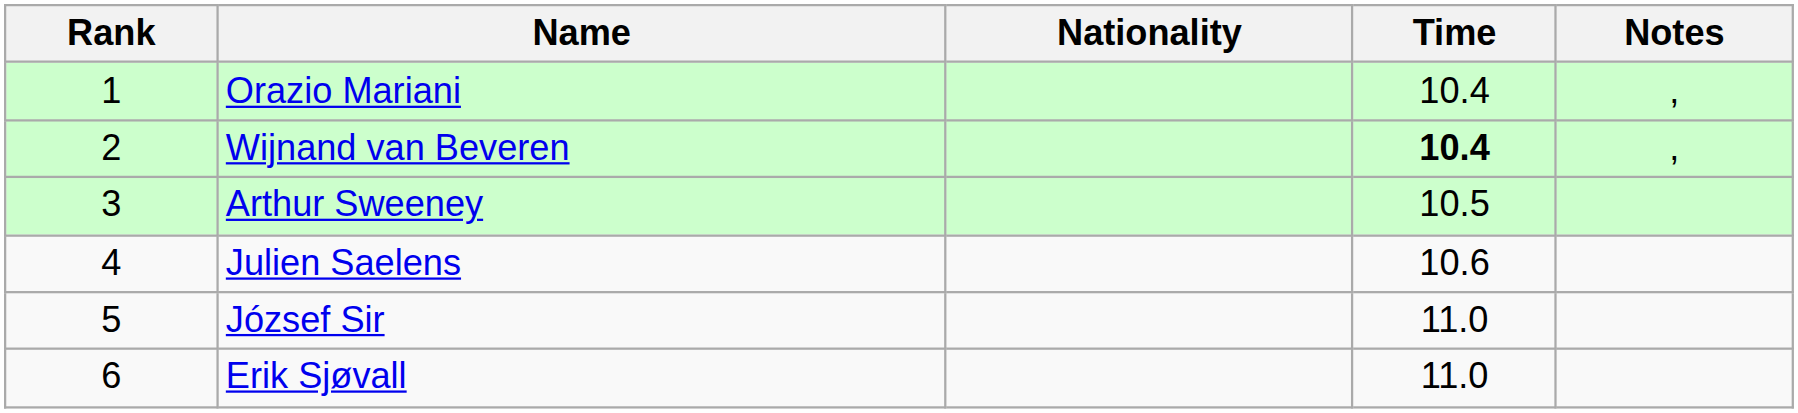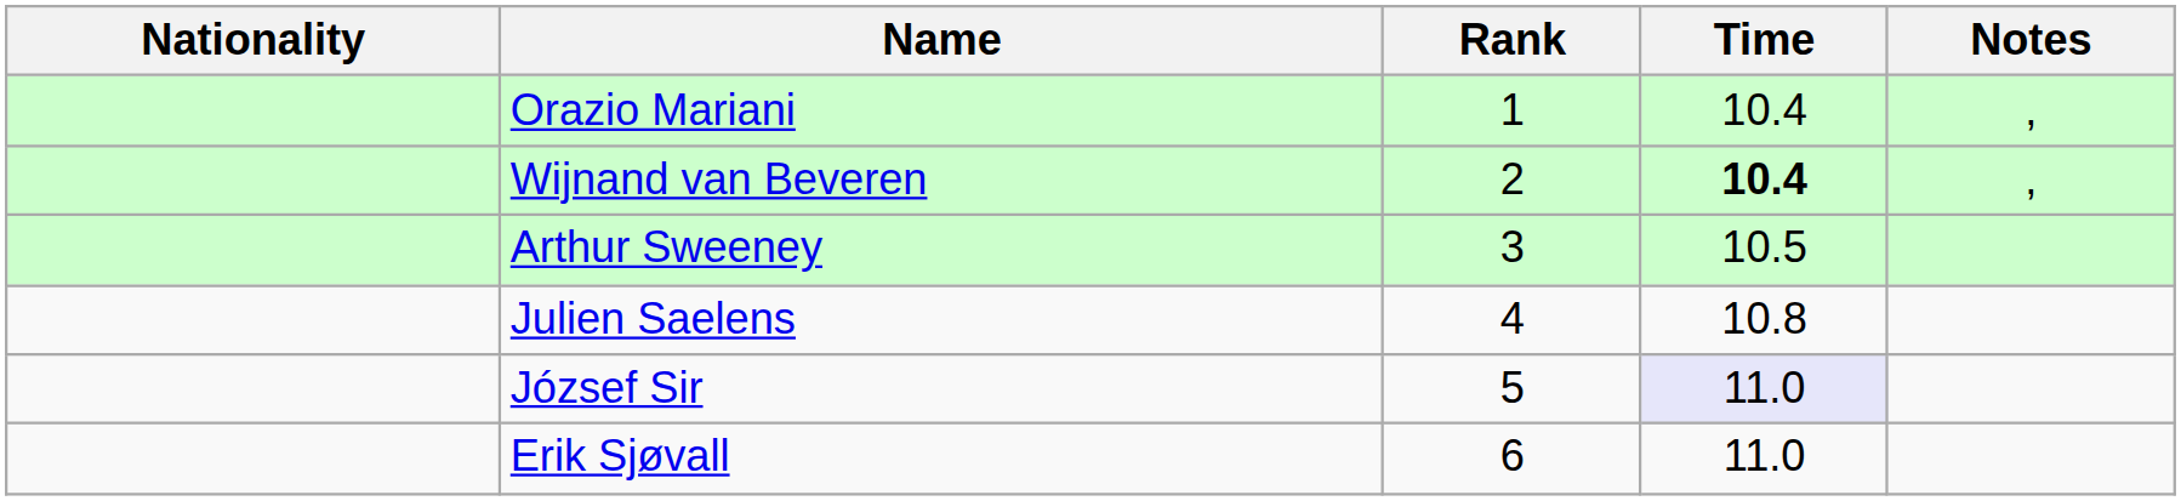 <table class="wikitable sortable" style="text-align:center;width: 50%">
 <tr>
+<th>Nationality</th>
+<th>Name</th>
 <th>Rank</th>
-<th>Name</th>
-<th>Nationality</th>
 <th>Time</th>
 <th>Notes</th>
 </tr>
 <tr bgcolor=ccffcc>
+<td align=left></td>
+<td align=left><a href='#'>Orazio Mariani</a></td>
 <td>1</td>
-<td align=left><a href='#'>Orazio Mariani</a></td>
-<td align=left></td>
 <td>10.4</td>
 <td>, </td>
 </tr>
 <tr bgcolor=ccffcc>
+<td align=left></td>
+<td align=left><a href='#'>Wijnand van Beveren</a></td>
 <td>2</td>
-<td align=left><a href='#'>Wijnand van Beveren</a></td>
-<td align=left></td>
 <td><strong>10.4</strong></td>
 <td>, </td>
 </tr>
 <tr bgcolor=ccffcc>
+<td align=left></td>
+<td align=left><a href='#'>Arthur Sweeney</a></td>
 <td>3</td>
-<td align=left><a href='#'>Arthur Sweeney</a></td>
-<td align=left></td>
 <td>10.5</td>
 <td></td>
 </tr>
 <tr>
+<td align=left></td>
+<td align=left><a href='#'>Julien Saelens</a></td>
 <td>4</td>
-<td align=left><a href='#'>Julien Saelens</a></td>
-<td align=left></td>
-<td>10.6</td>
+<td>10.8</td>
 <td></td>
 </tr>
 <tr>
+<td align=left></td>
+<td align=left><a href='#'>József Sir</a></td>
 <td>5</td>
-<td align=left><a href='#'>József Sir</a></td>
-<td align=left></td>
-<td>11.0</td>
+<td style="background: lavender;">11.0</td>
 <td></td>
 </tr>
 <tr>
+<td align=left></td>
+<td align=left><a href='#'>Erik Sjøvall</a></td>
 <td>6</td>
-<td align=left><a href='#'>Erik Sjøvall</a></td>
-<td align=left></td>
 <td>11.0</td>
 <td></td>
 </tr>
 </table>
